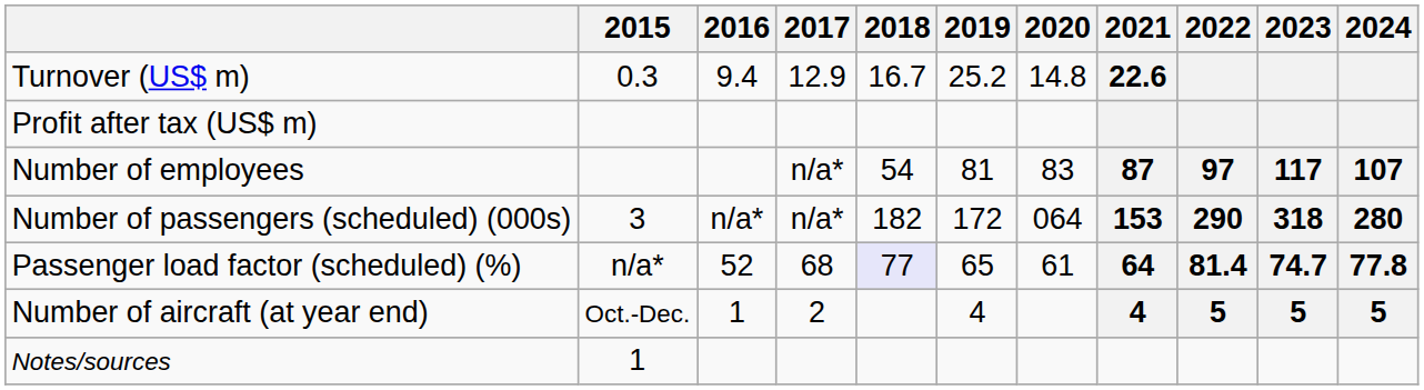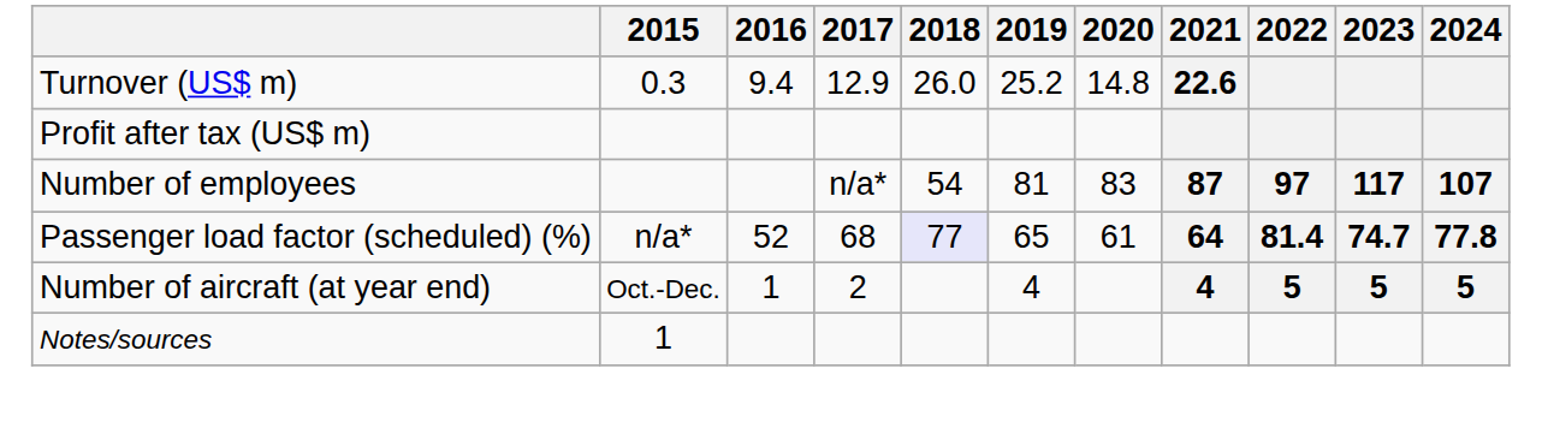 <table class="wikitable" style="margin:1em auto;">
 <tr style="text-align:center;">
 <th></th>
 <th>2015</th>
 <th>2016</th>
 <th>2017</th>
 <th>2018</th>
 <th>2019</th>
 <th>2020</th>
 <th>2021</th>
 <th>2022</th>
 <th>2023</th>
 <th>2024</th>
 </tr>
 <tr>
 <td>Turnover (<a href='#'>US$</a> m)</td>
 <td align=center>0.3</td>
 <td align=center>9.4</td>
 <td align=center>12.9</td>
-<td align=center>16.7</td>
+<td align=center>26.0</td>
 <td align=center>25.2</td>
 <td align=center>14.8</td>
 <th align=center>22.6</th>
 <th></th>
 <th></th>
 <th></th>
 </tr>
 <tr>
 <td>Profit after tax (US$ m)</td>
 <td align=center></td>
 <td align=center></td>
 <td align=center></td>
 <td align=center></td>
 <td align=center></td>
 <td align=center></td>
 <th align=center></th>
 <th></th>
 <th></th>
 <th></th>
 </tr>
 <tr>
 <td>Number of employees</td>
 <td align=center></td>
 <td align=center></td>
 <td align=center>n/a*</td>
 <td align=center>54</td>
 <td align=center>81</td>
 <td align=center>83</td>
 <th align=center>87</th>
 <th>97</th>
 <th>117</th>
 <th>107</th>
-</tr>
-<tr>
-<td>Number of passengers (scheduled) (000s)</td>
-<td align=center>3</td>
-<td align=center>n/a*</td>
-<td align=center>n/a*</td>
-<td align=center>182</td>
-<td align=center>172</td>
-<td align=center>064</td>
-<th align=center>153</th>
-<th>290</th>
-<th>318</th>
-<th>280</th>
 </tr>
 <tr>
 <td>Passenger load factor (scheduled) (%)</td>
 <td align=center>n/a*</td>
 <td align=center>52</td>
 <td align=center>68</td>
 <td align=center style="background: lavender;">77</td>
 <td align=center>65</td>
 <td align=center>61</td>
 <th align=center>64</th>
 <th>81.4</th>
 <th>74.7</th>
 <th>77.8</th>
 </tr>
 <tr>
 <td>Number of aircraft (at year end)</td>
 <td align=center><small>Oct.-Dec.</small><br></td>
 <td align=center>1</td>
 <td align=center>2</td>
 <td align=center></td>
 <td align=center>4</td>
 <td align=center></td>
 <th align=center>4</th>
 <th>5</th>
 <th>5</th>
 <th>5</th>
 </tr>
 <tr>
 <td><small><em>Notes/sources</em></small></td>
 <td align=center>1</td>
 <td align=center></td>
 <td align=center></td>
 <td align=center></td>
 <td align=center></td>
 <td align=center></td>
 <td align=center></td>
 <td></td>
 <td></td>
 <td></td>
 </tr>
 </table>
